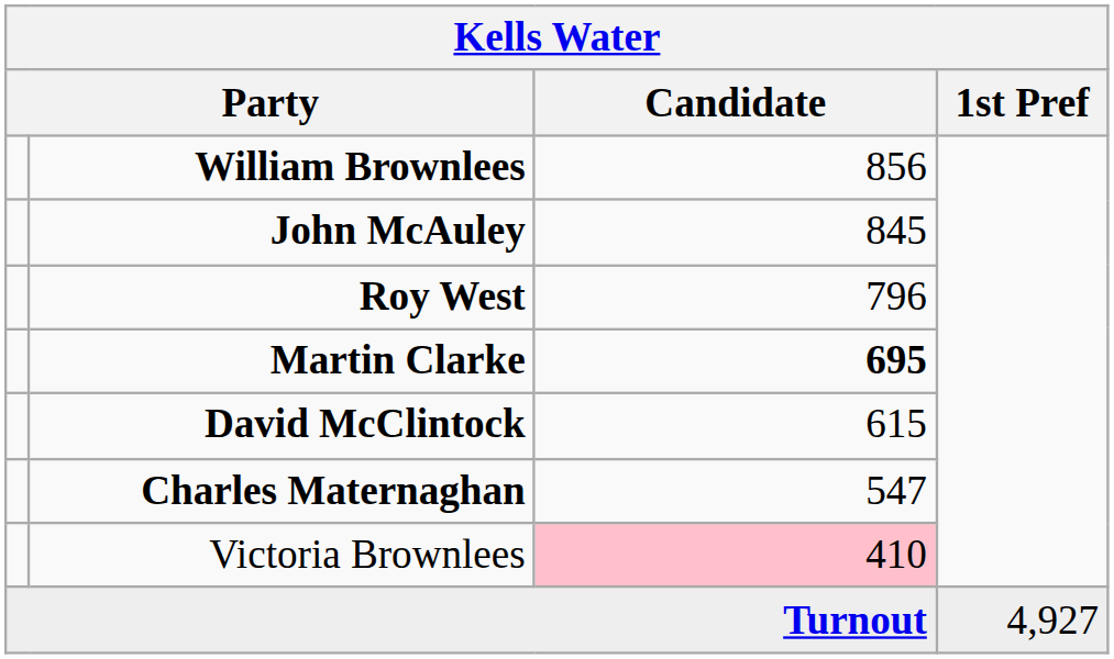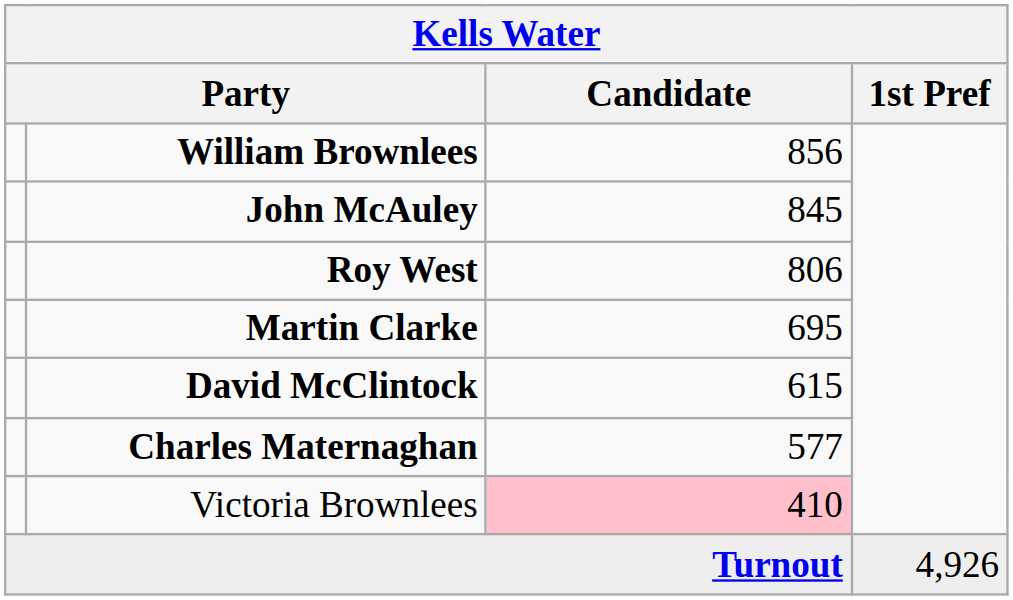 <table class="wikitable">
 <tr>
 <th colspan="4" align="center"><a href='#'>Kells Water</a></th>
 </tr>
 <tr>
 <th colspan="2" align="center" width=200>Party</th>
 <th width=150>Candidate</th>
 <th width=60>1st Pref</th>
 </tr>
 <tr>
 <td></td>
 <td align="right"><strong>William Brownlees</strong></td>
 <td align="right">856</td>
 </tr>
 <tr>
 <td></td>
 <td align="right"><strong>John McAuley</strong></td>
 <td align="right">845</td>
 </tr>
 <tr>
 <td></td>
 <td align="right"><strong>Roy West</strong></td>
-<td align="right">796</td>
+<td align="right">806</td>
 </tr>
 <tr>
 <td></td>
 <td align="right"><strong>Martin Clarke</strong></td>
-<td align="right"><strong>695</strong></td>
+<td align="right">695</td>
 </tr>
 <tr>
 <td></td>
 <td align="right"><strong>David McClintock</strong></td>
 <td align="right">615</td>
 </tr>
 <tr>
 <td></td>
 <td align="right"><strong>Charles Maternaghan</strong></td>
-<td align="right">547</td>
+<td align="right">577</td>
 </tr>
 <tr>
 <td></td>
 <td align="right">Victoria Brownlees</td>
 <td align="right" style="background: pink;">410</td>
 </tr>
 <tr bgcolor="EEEEEE">
 <td colspan=3 align="right"><strong><a href='#'>Turnout</a></strong></td>
-<td align="right">4,927</td>
+<td align="right">4,926</td>
 </tr>
 </table>
